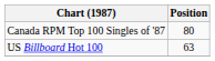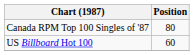 <table Class = "wikitable sortable" border = "1">
 <tr>
 <th>Chart (1987)</th>
 <th>Position</th>
 </tr>
 <tr>
 <td>Canada RPM Top 100 Singles of '87</td>
 <td align = "center">80</td>
 </tr>
 <tr>
 <td>US <a href='#'><em>Billboard</em> Hot 100</a></td>
-<td align = "center">63</td>
+<td align = "center">60</td>
 </tr>
 <tr>
 </tr>
 </table>
